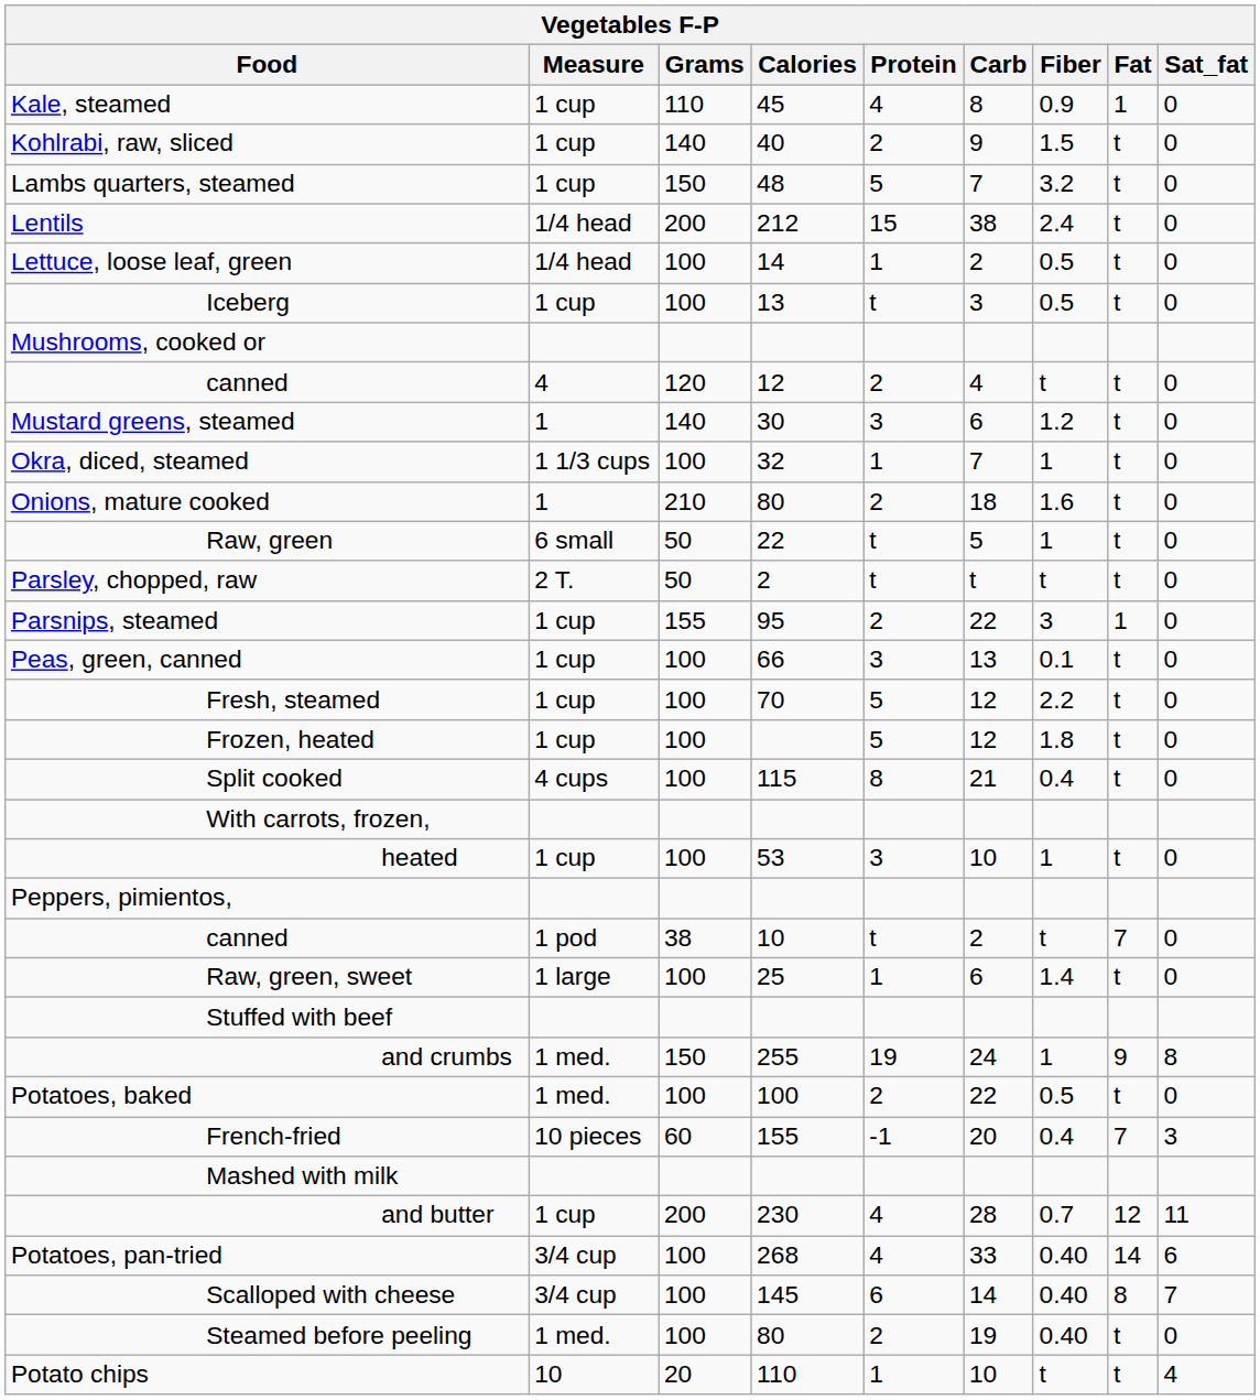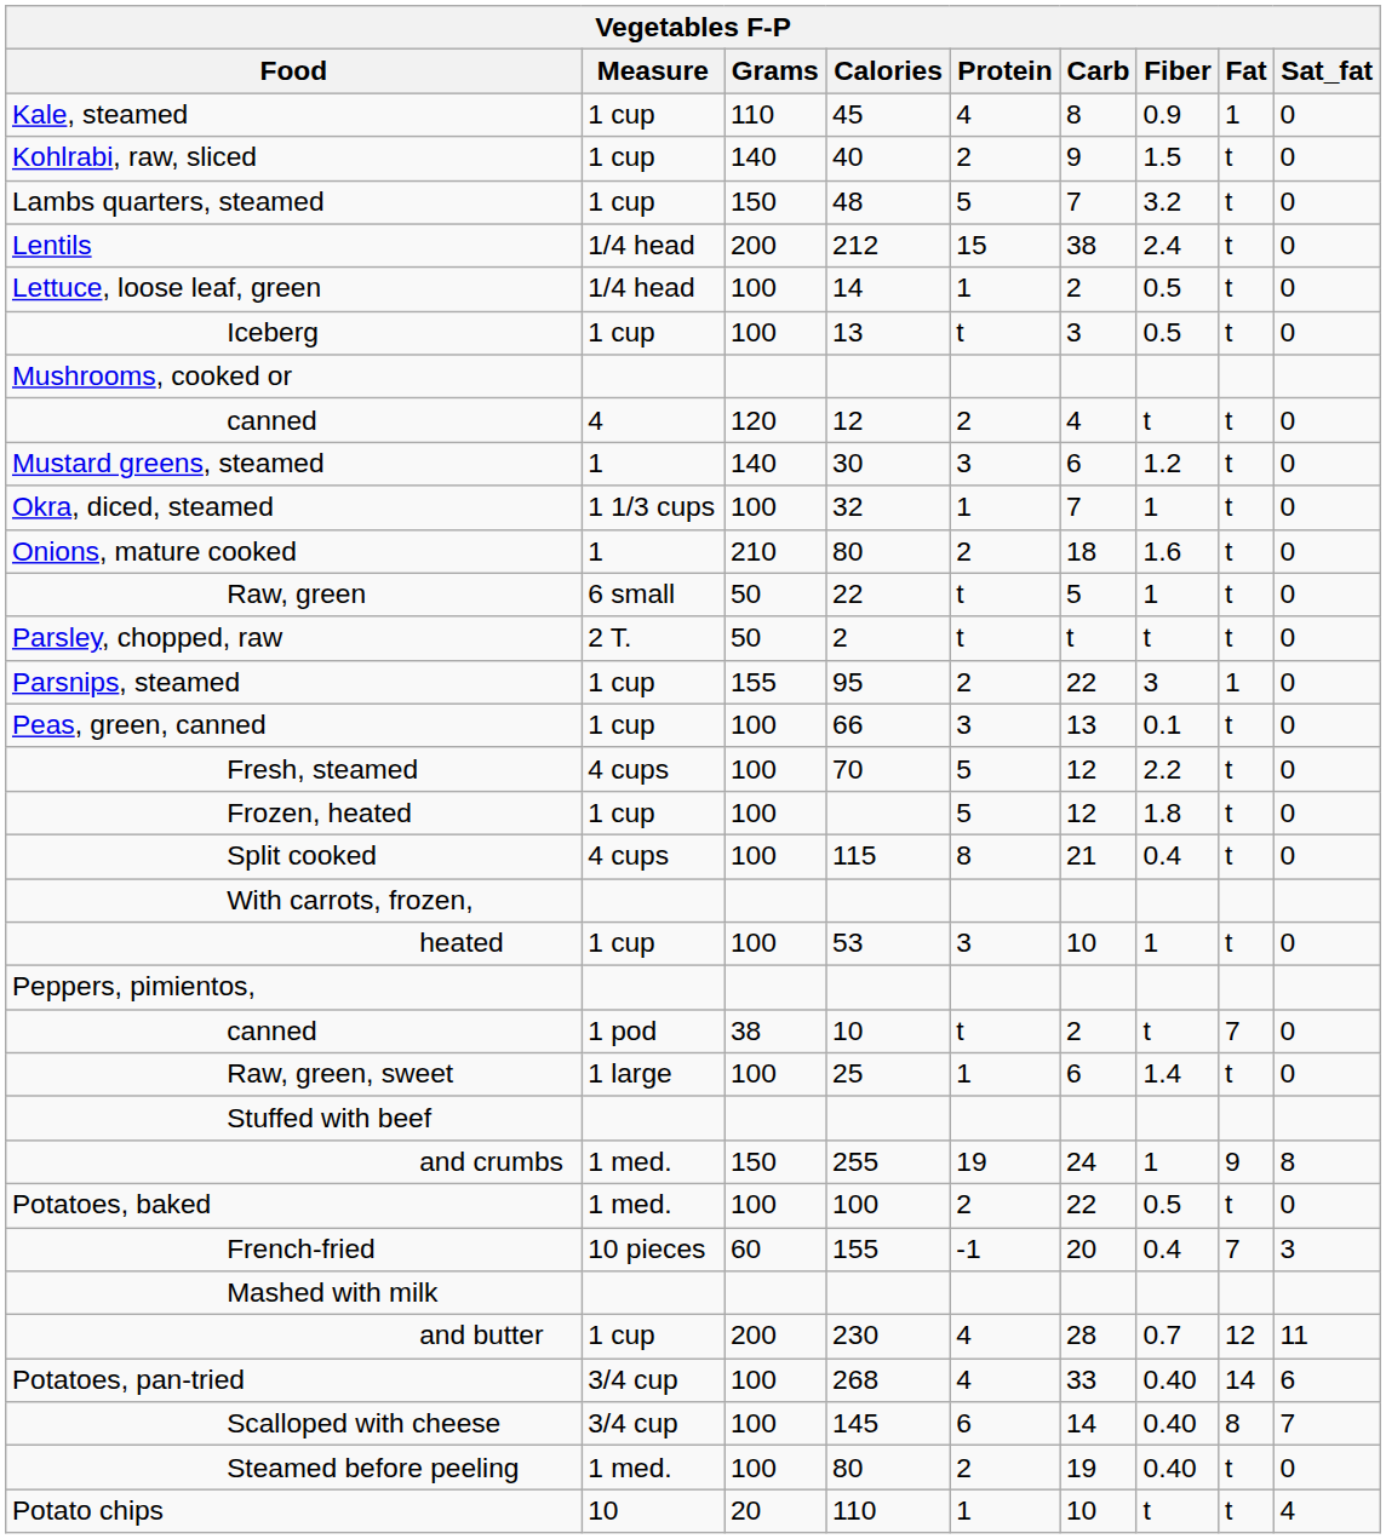 <table class="wikitable collapsible collapsed" style="min-width:50em">
 <tr>
 <th colspan=9>Vegetables F-P</th>
 </tr>
 <tr>
 <th>Food</th>
 <th>Measure</th>
 <th>Grams</th>
 <th>Calories</th>
 <th>Protein</th>
 <th>Carb</th>
 <th>Fiber</th>
 <th>Fat</th>
 <th>Sat_fat</th>
 </tr>
 <tr>
 <td><a href='#'>Kale</a>, steamed</td>
 <td>1 cup</td>
 <td>110</td>
 <td>45</td>
 <td>4</td>
 <td>8</td>
 <td>0.9</td>
 <td>1</td>
 <td>0</td>
 </tr>
 <tr>
 <td><a href='#'>Kohlrabi</a>, raw, sliced</td>
 <td>1 cup</td>
 <td>140</td>
 <td>40</td>
 <td>2</td>
 <td>9</td>
 <td>1.5</td>
 <td>t</td>
 <td>0</td>
 </tr>
 <tr>
 <td>Lambs quarters, steamed</td>
 <td>1 cup</td>
 <td>150</td>
 <td>48</td>
 <td>5</td>
 <td>7</td>
 <td>3.2</td>
 <td>t</td>
 <td>0</td>
 </tr>
 <tr>
 <td><a href='#'>Lentils</a></td>
 <td>1/4 head</td>
 <td>200</td>
 <td>212</td>
 <td>15</td>
 <td>38</td>
 <td>2.4</td>
 <td>t</td>
 <td>0</td>
 </tr>
 <tr>
 <td><a href='#'>Lettuce</a>, loose leaf, green</td>
 <td>1/4 head</td>
 <td>100</td>
 <td>14</td>
 <td>1</td>
 <td>2</td>
 <td>0.5</td>
 <td>t</td>
 <td>0</td>
 </tr>
 <tr>
 <td style="padding-left:8em">Iceberg</td>
 <td>1 cup</td>
 <td>100</td>
 <td>13</td>
 <td>t</td>
 <td>3</td>
 <td>0.5</td>
 <td>t</td>
 <td>0</td>
 </tr>
 <tr>
 <td><a href='#'>Mushrooms</a>, cooked or</td>
 <td></td>
 <td></td>
 <td></td>
 <td></td>
 <td></td>
 <td></td>
 <td></td>
 <td></td>
 </tr>
 <tr>
 <td style="padding-left:8em">canned</td>
 <td>4</td>
 <td>120</td>
 <td>12</td>
 <td>2</td>
 <td>4</td>
 <td>t</td>
 <td>t</td>
 <td>0</td>
 </tr>
 <tr>
 <td><a href='#'>Mustard greens</a>, steamed</td>
 <td>1</td>
 <td>140</td>
 <td>30</td>
 <td>3</td>
 <td>6</td>
 <td>1.2</td>
 <td>t</td>
 <td>0</td>
 </tr>
 <tr>
 <td><a href='#'>Okra</a>, diced, steamed</td>
 <td>1 1/3 cups</td>
 <td>100</td>
 <td>32</td>
 <td>1</td>
 <td>7</td>
 <td>1</td>
 <td>t</td>
 <td>0</td>
 </tr>
 <tr>
 <td><a href='#'>Onions</a>, mature cooked</td>
 <td>1</td>
 <td>210</td>
 <td>80</td>
 <td>2</td>
 <td>18</td>
 <td>1.6</td>
 <td>t</td>
 <td>0</td>
 </tr>
 <tr>
 <td style="padding-left:8em">Raw, green</td>
 <td>6 small</td>
 <td>50</td>
 <td>22</td>
 <td>t</td>
 <td>5</td>
 <td>1</td>
 <td>t</td>
 <td>0</td>
 </tr>
 <tr>
 <td><a href='#'>Parsley</a>, chopped, raw</td>
 <td>2 T.</td>
 <td>50</td>
 <td>2</td>
 <td>t</td>
 <td>t</td>
 <td>t</td>
 <td>t</td>
 <td>0</td>
 </tr>
 <tr>
 <td><a href='#'>Parsnips</a>, steamed</td>
 <td>1 cup</td>
 <td>155</td>
 <td>95</td>
 <td>2</td>
 <td>22</td>
 <td>3</td>
 <td>1</td>
 <td>0</td>
 </tr>
 <tr>
 <td><a href='#'>Peas</a>, green, canned</td>
 <td>1 cup</td>
 <td>100</td>
 <td>66</td>
 <td>3</td>
 <td>13</td>
 <td>0.1</td>
 <td>t</td>
 <td>0</td>
 </tr>
 <tr>
 <td style="padding-left:8em">Fresh, steamed</td>
-<td>1 cup</td>
+<td>4 cups</td>
 <td>100</td>
 <td>70</td>
 <td>5</td>
 <td>12</td>
 <td>2.2</td>
 <td>t</td>
 <td>0</td>
 </tr>
 <tr>
 <td style="padding-left:8em">Frozen, heated</td>
 <td>1 cup</td>
 <td>100</td>
 <td></td>
 <td>5</td>
 <td>12</td>
 <td>1.8</td>
 <td>t</td>
 <td>0</td>
 </tr>
 <tr>
 <td style="padding-left:8em">Split cooked</td>
 <td>4 cups</td>
 <td>100</td>
 <td>115</td>
 <td>8</td>
 <td>21</td>
 <td>0.4</td>
 <td>t</td>
 <td>0</td>
 </tr>
 <tr>
 <td style="padding-left:8em">With carrots, frozen,</td>
 <td></td>
 <td></td>
 <td></td>
 <td></td>
 <td></td>
 <td></td>
 <td></td>
 </tr>
 <tr>
 <td style="padding-left:15em">heated</td>
 <td>1 cup</td>
 <td>100</td>
 <td>53</td>
 <td>3</td>
 <td>10</td>
 <td>1</td>
 <td>t</td>
 <td>0</td>
 </tr>
 <tr>
 <td>Peppers, pimientos,</td>
 <td></td>
 <td></td>
 <td></td>
 <td></td>
 <td></td>
 <td></td>
 <td></td>
 <td></td>
 </tr>
 <tr>
 <td style="padding-left:8em">canned</td>
 <td>1 pod</td>
 <td>38</td>
 <td>10</td>
 <td>t</td>
 <td>2</td>
 <td>t</td>
 <td>7</td>
 <td>0</td>
 </tr>
 <tr>
 <td style="padding-left:8em">Raw, green, sweet</td>
 <td>1 large</td>
 <td>100</td>
 <td>25</td>
 <td>1</td>
 <td>6</td>
 <td>1.4</td>
 <td>t</td>
 <td>0</td>
 </tr>
 <tr>
 <td style="padding-left:8em">Stuffed with beef</td>
 <td></td>
 <td></td>
 <td></td>
 <td></td>
 <td></td>
 <td></td>
 <td></td>
 <td></td>
 </tr>
 <tr>
 <td style="padding-left:15em">and crumbs</td>
 <td>1 med.</td>
 <td>150</td>
 <td>255</td>
 <td>19</td>
 <td>24</td>
 <td>1</td>
 <td>9</td>
 <td>8</td>
 </tr>
 <tr>
 <td>Potatoes, baked</td>
 <td>1 med.</td>
 <td>100</td>
 <td>100</td>
 <td>2</td>
 <td>22</td>
 <td>0.5</td>
 <td>t</td>
 <td>0</td>
 </tr>
 <tr>
 <td style="padding-left:8em">French-fried</td>
 <td>10 pieces</td>
 <td>60</td>
 <td>155</td>
 <td>-1</td>
 <td>20</td>
 <td>0.4</td>
 <td>7</td>
 <td>3</td>
 </tr>
 <tr>
 <td style="padding-left:8em">Mashed with milk</td>
 <td></td>
 <td></td>
 <td></td>
 <td></td>
 <td></td>
 <td></td>
 <td></td>
 <td></td>
 </tr>
 <tr>
 <td style="padding-left:15em">and butter</td>
 <td>1 cup</td>
 <td>200</td>
 <td>230</td>
 <td>4</td>
 <td>28</td>
 <td>0.7</td>
 <td>12</td>
 <td>11</td>
 </tr>
 <tr>
 <td>Potatoes, pan-tried</td>
 <td>3/4 cup</td>
 <td>100</td>
 <td>268</td>
 <td>4</td>
 <td>33</td>
 <td>0.40</td>
 <td>14</td>
 <td>6</td>
 </tr>
 <tr>
 <td style="padding-left:8em">Scalloped with cheese</td>
 <td>3/4 cup</td>
 <td>100</td>
 <td>145</td>
 <td>6</td>
 <td>14</td>
 <td>0.40</td>
 <td>8</td>
 <td>7</td>
 </tr>
 <tr>
 <td style="padding-left:8em">Steamed before peeling</td>
 <td>1 med.</td>
 <td>100</td>
 <td>80</td>
 <td>2</td>
 <td>19</td>
 <td>0.40</td>
 <td>t</td>
 <td>0</td>
 </tr>
 <tr>
 <td>Potato chips</td>
 <td>10</td>
 <td>20</td>
 <td>110</td>
 <td>1</td>
 <td>10</td>
 <td>t</td>
 <td>t</td>
 <td>4</td>
 </tr>
 </table>
